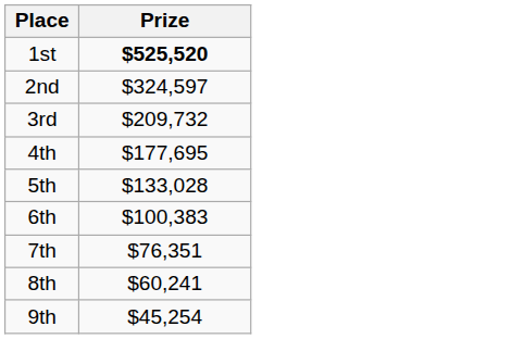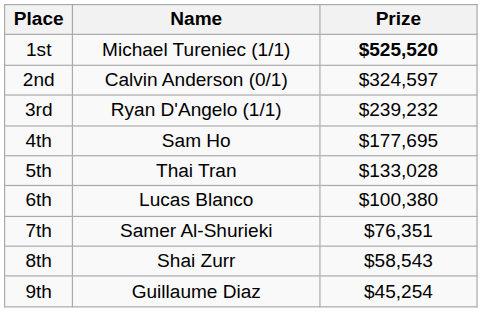 <table class="wikitable">
 <tr>
 <th width="50">Place</th>
+<th width="200">Name</th>
 <th width="125">Prize</th>
 </tr>
 <tr>
 <td align = "center">1st</td>
+<td align = "center">Michael Tureniec (1/1)</td>
 <td align = "center"><strong>$525,520</strong></td>
 </tr>
 <tr>
 <td align = "center">2nd</td>
+<td align = "center">Calvin Anderson (0/1)</td>
 <td align = "center">$324,597</td>
 </tr>
 <tr>
 <td align = "center">3rd</td>
-<td align = "center">$209,732</td>
+<td align = "center">Ryan D'Angelo (1/1)</td>
+<td align = "center">$239,232</td>
 </tr>
 <tr>
 <td align = "center">4th</td>
+<td align = "center">Sam Ho</td>
 <td align = "center">$177,695</td>
 </tr>
 <tr>
 <td align = "center">5th</td>
+<td align = "center">Thai Tran</td>
 <td align = "center">$133,028</td>
 </tr>
 <tr>
 <td align = "center">6th</td>
-<td align = "center">$100,383</td>
+<td align = "center">Lucas Blanco</td>
+<td align = "center">$100,380</td>
 </tr>
 <tr>
 <td align = "center">7th</td>
+<td align = "center">Samer Al-Shurieki</td>
 <td align = "center">$76,351</td>
 </tr>
 <tr>
 <td align = "center">8th</td>
-<td align = "center">$60,241</td>
+<td align = "center">Shai Zurr</td>
+<td align = "center">$58,543</td>
 </tr>
 <tr>
 <td align = "center">9th</td>
+<td align = "center">Guillaume Diaz</td>
 <td align = "center">$45,254</td>
 </tr>
 </table>
